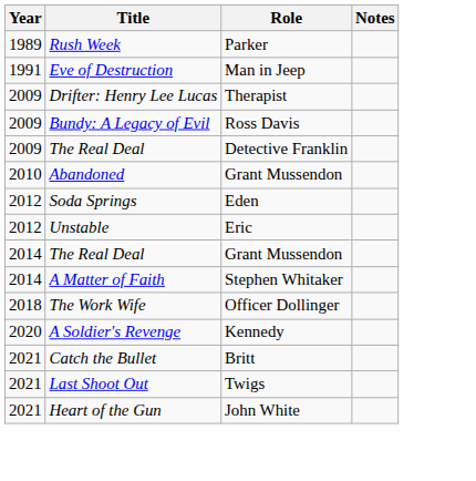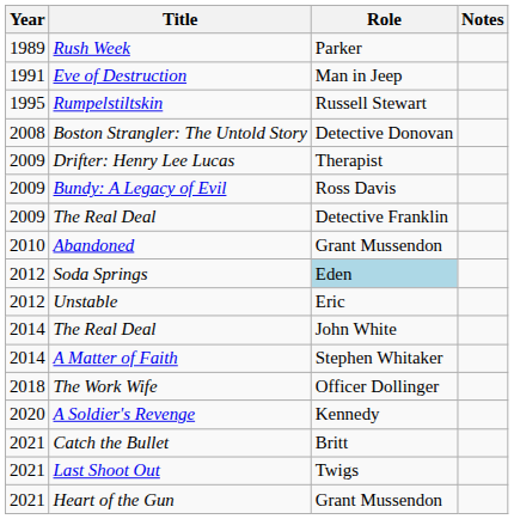 <table class="wikitable sortable">
 <tr>
 <th>Year</th>
 <th>Title</th>
 <th>Role</th>
 <th>Notes</th>
 </tr>
 <tr>
 <td>1989</td>
 <td><em><a href='#'>Rush Week</a></em></td>
 <td>Parker</td>
 <td></td>
 </tr>
 <tr>
 <td>1991</td>
 <td><a href='#'><em>Eve of Destruction</em></a></td>
 <td>Man in Jeep</td>
+<td></td>
+</tr>
+<tr>
+<td>1995</td>
+<td><a href='#'><em>Rumpelstiltskin</em></a></td>
+<td>Russell Stewart</td>
+<td></td>
+</tr>
+<tr>
+<td>2008</td>
+<td><em>Boston Strangler: The Untold Story</em></td>
+<td>Detective Donovan</td>
 <td></td>
 </tr>
 <tr>
 <td>2009</td>
 <td><em>Drifter: Henry Lee Lucas</em></td>
 <td>Therapist</td>
 <td></td>
 </tr>
 <tr>
 <td>2009</td>
 <td><em><a href='#'>Bundy: A Legacy of Evil</a></em></td>
 <td>Ross Davis</td>
 <td></td>
 </tr>
 <tr>
 <td>2009</td>
 <td><em>The Real Deal</em></td>
 <td>Detective Franklin</td>
 <td></td>
 </tr>
 <tr>
 <td>2010</td>
 <td><a href='#'><em>Abandoned</em></a></td>
 <td>Grant Mussendon</td>
 <td></td>
 </tr>
 <tr>
 <td>2012</td>
 <td><em>Soda Springs</em></td>
-<td>Eden</td>
+<td style="background: lightblue;">Eden</td>
 <td></td>
 </tr>
 <tr>
 <td>2012</td>
 <td><em>Unstable</em></td>
 <td>Eric</td>
 <td></td>
 </tr>
 <tr>
 <td>2014</td>
 <td><em>The Real Deal</em></td>
-<td>Grant Mussendon</td>
+<td>John White</td>
 <td></td>
 </tr>
 <tr>
 <td>2014</td>
 <td><em><a href='#'>A Matter of Faith</a></em></td>
 <td>Stephen Whitaker</td>
 <td></td>
 </tr>
 <tr>
 <td>2018</td>
 <td><em>The Work Wife</em></td>
 <td>Officer Dollinger</td>
 <td></td>
 </tr>
 <tr>
 <td>2020</td>
 <td><em><a href='#'>A Soldier's Revenge</a></em></td>
 <td>Kennedy</td>
 <td></td>
 </tr>
 <tr>
 <td>2021</td>
 <td><em>Catch the Bullet</em></td>
 <td>Britt</td>
 <td></td>
 </tr>
 <tr>
 <td>2021</td>
 <td><em><a href='#'>Last Shoot Out</a></em></td>
 <td>Twigs</td>
 <td></td>
 </tr>
 <tr>
 <td>2021</td>
 <td><em>Heart of the Gun</em></td>
-<td>John White</td>
+<td>Grant Mussendon</td>
 <td></td>
 </tr>
 </table>
